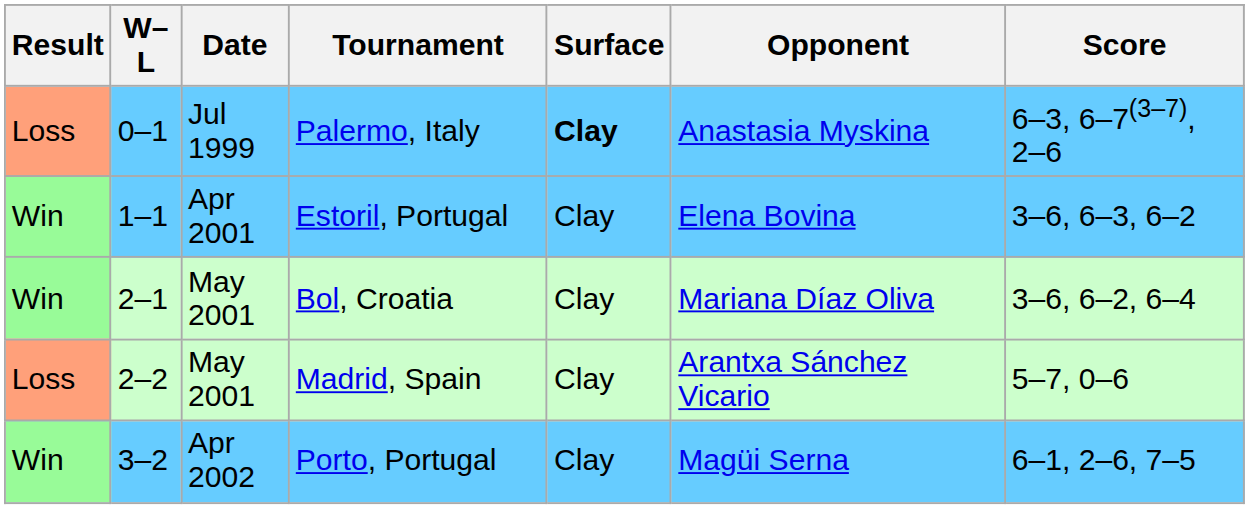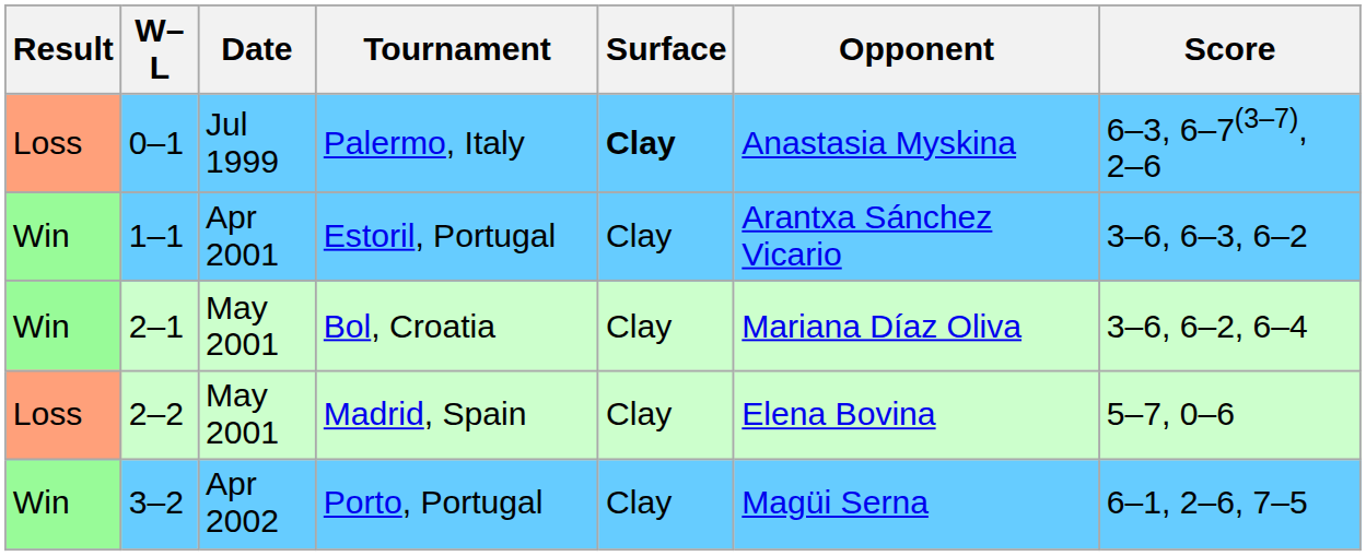 <table class="sortable wikitable">
 <tr style="background:#eee;">
 <th style="width:40px">Result</th>
 <th style="width:30px" class="unsortable">W–L</th>
 <th style="width:50px">Date</th>
 <th style="width:130px">Tournament</th>
 <th style="width:50px">Surface</th>
 <th style="width:170px">Opponent</th>
 <th style="width:120px" class="unsortable">Score</th>
 </tr>
 <tr style="background:#66ccff;">
 <td style="background:#ffa07a;">Loss</td>
 <td>0–1</td>
 <td>Jul 1999</td>
 <td><a href='#'>Palermo</a>, Italy</td>
 <td><strong>Clay</strong></td>
 <td> <a href='#'>Anastasia Myskina</a></td>
 <td>6–3, 6–7<sup>(3–7)</sup>, 2–6</td>
 </tr>
 <tr style="background:#66ccff;">
 <td style="background:#98fb98;">Win</td>
 <td>1–1</td>
 <td>Apr 2001</td>
 <td><a href='#'>Estoril</a>, Portugal</td>
 <td>Clay</td>
-<td> <a href='#'>Elena Bovina</a></td>
+<td> <a href='#'>Arantxa Sánchez Vicario</a></td>
 <td>3–6, 6–3, 6–2</td>
 </tr>
 <tr style="background:#ccffcc;">
 <td style="background:#98fb98;">Win</td>
 <td>2–1</td>
 <td>May 2001</td>
 <td><a href='#'>Bol</a>, Croatia</td>
 <td>Clay</td>
 <td> <a href='#'>Mariana Díaz Oliva</a></td>
 <td>3–6, 6–2, 6–4</td>
 </tr>
 <tr style="background:#ccffcc;">
 <td style="background:#ffa07a;">Loss</td>
 <td>2–2</td>
 <td>May 2001</td>
 <td><a href='#'>Madrid</a>, Spain</td>
 <td>Clay</td>
-<td> <a href='#'>Arantxa Sánchez Vicario</a></td>
+<td> <a href='#'>Elena Bovina</a></td>
 <td>5–7, 0–6</td>
 </tr>
 <tr style="background:#66ccff;">
 <td style="background:#98fb98;">Win</td>
 <td>3–2</td>
 <td>Apr 2002</td>
 <td><a href='#'>Porto</a>, Portugal</td>
 <td>Clay</td>
 <td> <a href='#'>Magüi Serna</a></td>
 <td>6–1, 2–6, 7–5</td>
 </tr>
 </table>
